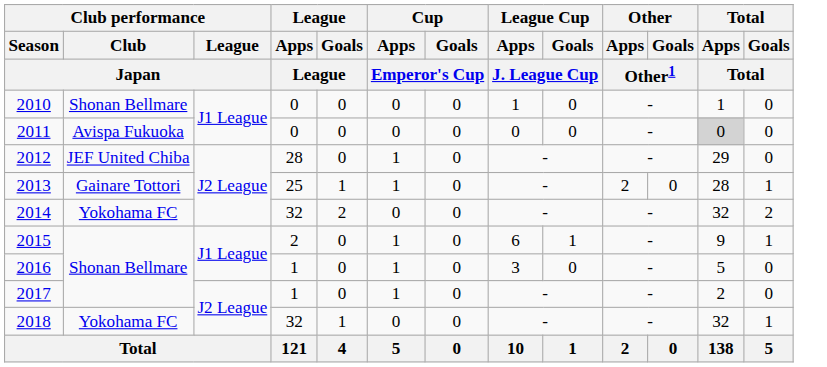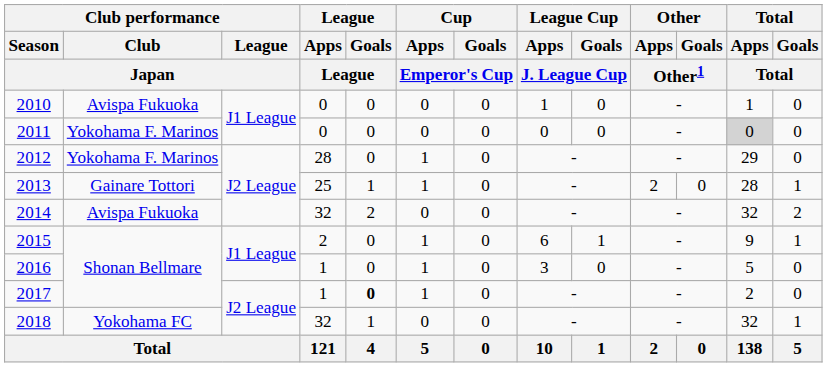 <table class="wikitable" style="text-align:center;">
 <tr>
 <th colspan=3>Club performance</th>
 <th colspan=2>League</th>
 <th colspan=2>Cup</th>
 <th colspan=2>League Cup</th>
 <th colspan=2>Other</th>
 <th colspan=2>Total</th>
 </tr>
 <tr>
 <th>Season</th>
 <th>Club</th>
 <th>League</th>
 <th>Apps</th>
 <th>Goals</th>
 <th>Apps</th>
 <th>Goals</th>
 <th>Apps</th>
 <th>Goals</th>
 <th>Apps</th>
 <th>Goals</th>
 <th>Apps</th>
 <th>Goals</th>
 </tr>
 <tr>
 <th colspan=3>Japan</th>
 <th colspan=2>League</th>
 <th colspan=2><a href='#'>Emperor's Cup</a></th>
 <th colspan=2><a href='#'>J. League Cup</a></th>
 <th colspan=2>Other<sup><a href='#'>1</a></sup></th>
 <th colspan=2>Total</th>
 </tr>
 <tr>
 <td><a href='#'>2010</a></td>
-<td><a href='#'>Shonan Bellmare</a></td>
+<td><a href='#'>Avispa Fukuoka</a></td>
 <td rowspan="2"><a href='#'>J1 League</a></td>
 <td>0</td>
 <td>0</td>
 <td>0</td>
 <td>0</td>
 <td>1</td>
 <td>0</td>
 <td colspan="2">-</td>
 <td>1</td>
 <td>0</td>
 </tr>
 <tr>
 <td><a href='#'>2011</a></td>
-<td><a href='#'>Avispa Fukuoka</a></td>
+<td><a href='#'>Yokohama F. Marinos</a></td>
 <td>0</td>
 <td>0</td>
 <td>0</td>
 <td>0</td>
 <td>0</td>
 <td>0</td>
 <td colspan="2">-</td>
 <td style="background: lightgrey;">0</td>
 <td>0</td>
 </tr>
 <tr>
 <td><a href='#'>2012</a></td>
-<td><a href='#'>JEF United Chiba</a></td>
+<td><a href='#'>Yokohama F. Marinos</a></td>
 <td rowspan="3"><a href='#'>J2 League</a></td>
 <td>28</td>
 <td>0</td>
 <td>1</td>
 <td>0</td>
 <td colspan="2">-</td>
 <td colspan="2">-</td>
 <td>29</td>
 <td>0</td>
 </tr>
 <tr>
 <td><a href='#'>2013</a></td>
 <td><a href='#'>Gainare Tottori</a></td>
 <td>25</td>
 <td>1</td>
 <td>1</td>
 <td>0</td>
 <td colspan="2">-</td>
 <td>2</td>
 <td>0</td>
 <td>28</td>
 <td>1</td>
 </tr>
 <tr>
 <td><a href='#'>2014</a></td>
-<td rowspan="1"><a href='#'>Yokohama FC</a></td>
+<td><a href='#'>Avispa Fukuoka</a></td>
 <td>32</td>
 <td>2</td>
 <td>0</td>
 <td>0</td>
 <td colspan="2">-</td>
 <td colspan="2">-</td>
 <td>32</td>
 <td>2</td>
 </tr>
 <tr>
 <td><a href='#'>2015</a></td>
 <td rowspan="3"><a href='#'>Shonan Bellmare</a></td>
 <td rowspan="2"><a href='#'>J1 League</a></td>
 <td>2</td>
 <td>0</td>
 <td>1</td>
 <td>0</td>
 <td>6</td>
 <td>1</td>
 <td colspan="2">-</td>
 <td>9</td>
 <td>1</td>
 </tr>
 <tr>
 <td><a href='#'>2016</a></td>
 <td>1</td>
 <td>0</td>
 <td>1</td>
 <td>0</td>
 <td>3</td>
 <td>0</td>
 <td colspan="2">-</td>
 <td>5</td>
 <td>0</td>
 </tr>
 <tr>
 <td><a href='#'>2017</a></td>
 <td rowspan="2"><a href='#'>J2 League</a></td>
 <td>1</td>
-<td>0</td>
+<td><strong>0</strong></td>
 <td>1</td>
 <td>0</td>
 <td colspan="2">-</td>
 <td colspan="2">-</td>
 <td>2</td>
 <td>0</td>
 </tr>
 <tr>
 <td><a href='#'>2018</a></td>
 <td rowspan="1"><a href='#'>Yokohama FC</a></td>
 <td>32</td>
 <td>1</td>
 <td>0</td>
 <td>0</td>
 <td colspan="2">-</td>
 <td colspan="2">-</td>
 <td>32</td>
 <td>1</td>
 </tr>
 <tr>
 <th colspan=3>Total</th>
 <th>121</th>
 <th>4</th>
 <th>5</th>
 <th>0</th>
 <th>10</th>
 <th>1</th>
 <th>2</th>
 <th>0</th>
 <th>138</th>
 <th>5</th>
 </tr>
 </table>
